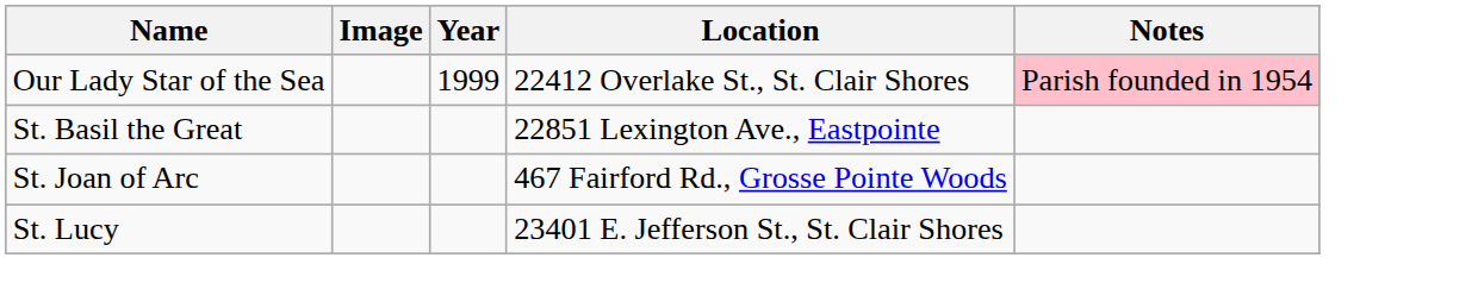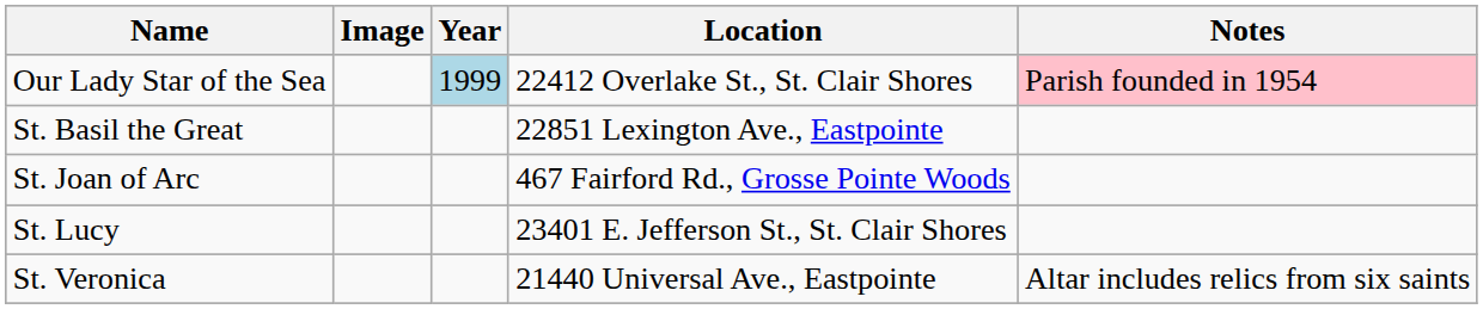 <table class="wikitable sortable">
 <tr>
 <th>Name</th>
 <th class="unsortable">Image</th>
 <th>Year</th>
 <th class="unsortable">Location</th>
 <th class="unsortable">Notes</th>
 </tr>
 <tr>
 <td>Our Lady Star of the Sea</td>
 <td></td>
-<td>1999</td>
+<td style="background: lightblue;">1999</td>
 <td>22412 Overlake St., St. Clair Shores</td>
 <td style="background: pink;">Parish founded in 1954</td>
 </tr>
 <tr>
 <td>St. Basil the Great</td>
 <td></td>
 <td></td>
 <td>22851 Lexington Ave., <a href='#'>Eastpointe</a></td>
 <td></td>
 </tr>
 <tr>
 <td>St. Joan of Arc</td>
 <td></td>
 <td></td>
 <td>467 Fairford Rd., <a href='#'>Grosse Pointe Woods</a></td>
 <td></td>
 </tr>
 <tr>
 <td>St. Lucy</td>
 <td></td>
 <td></td>
 <td>23401 E. Jefferson St., St. Clair Shores</td>
 <td></td>
 </tr>
+<tr>
+<td>St. Veronica</td>
+<td></td>
+<td></td>
+<td>21440 Universal Ave., Eastpointe</td>
+<td>Altar includes relics from six saints</td>
+</tr>
 </table>
